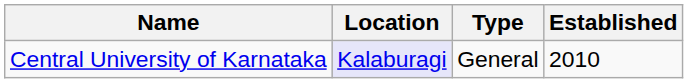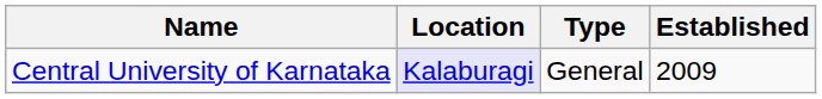 <table class="wikitable">
 <tr>
 <th>Name</th>
 <th>Location</th>
 <th>Type</th>
 <th>Established</th>
 </tr>
 <tr>
 <td><a href='#'>Central University of Karnataka</a></td>
 <td style="background: lavender;"><a href='#'>Kalaburagi</a></td>
 <td>General</td>
-<td>2010</td>
+<td>2009</td>
 </tr>
 </table>
